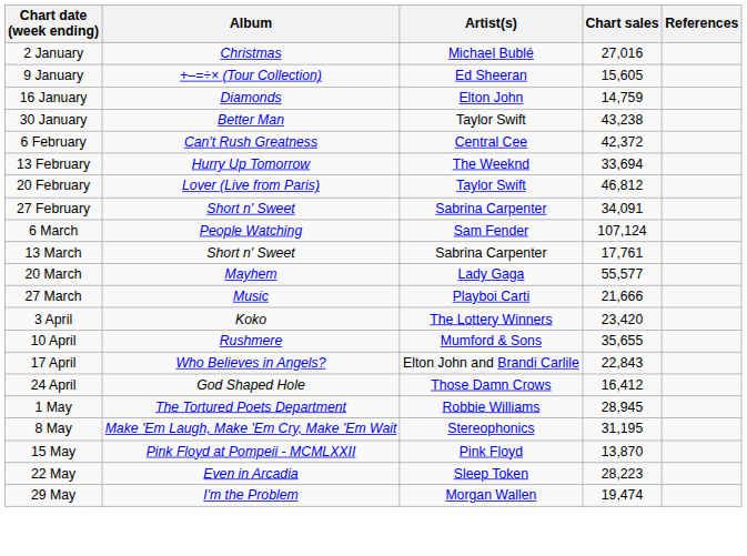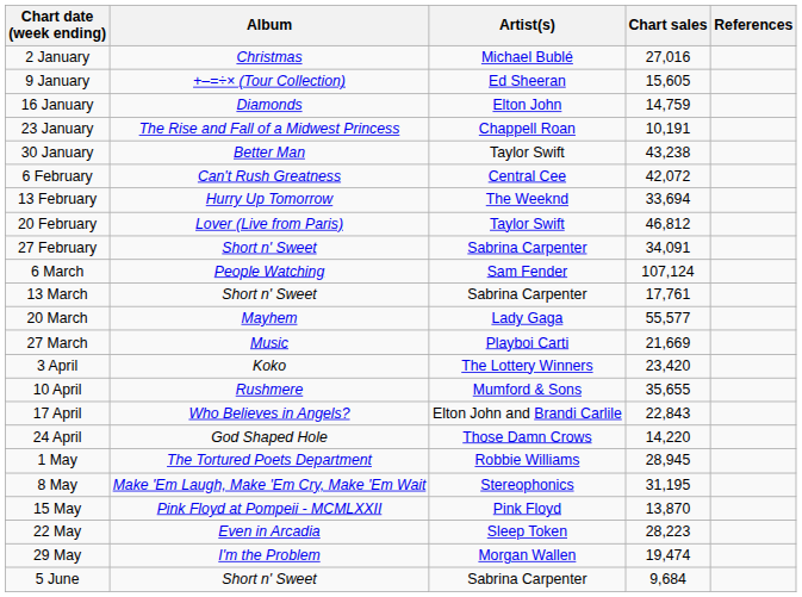 <table class="wikitable" style="font-size:97%; text-align:center;">
 <tr>
 <th>Chart date<br>(week ending)</th>
 <th>Album</th>
 <th>Artist(s)</th>
 <th>Chart sales</th>
 <th>References</th>
 </tr>
 <tr>
 <td>2 January</td>
 <td><em><a href='#'>Christmas</a></em></td>
 <td><a href='#'>Michael Bublé</a></td>
 <td>27,016</td>
 <td></td>
 </tr>
 <tr>
 <td>9 January</td>
 <td><em><a href='#'>+–=÷× (Tour Collection)</a></em></td>
 <td><a href='#'>Ed Sheeran</a></td>
 <td>15,605</td>
 <td></td>
 </tr>
 <tr>
 <td>16 January</td>
 <td><em><a href='#'>Diamonds</a></em></td>
 <td><a href='#'>Elton John</a></td>
 <td>14,759</td>
 <td></td>
 </tr>
 <tr>
+<td>23 January</td>
+<td><em><a href='#'>The Rise and Fall of a Midwest Princess</a></em></td>
+<td><a href='#'>Chappell Roan</a></td>
+<td>10,191</td>
+<td></td>
+</tr>
+<tr>
 <td>30 January</td>
 <td><em><a href='#'>Better Man</a></em></td>
 <td>Taylor Swift</td>
 <td>43,238</td>
 <td></td>
 </tr>
 <tr>
 <td>6 February</td>
 <td><em><a href='#'>Can't Rush Greatness</a></em></td>
 <td><a href='#'>Central Cee</a></td>
-<td>42,372</td>
+<td>42,072</td>
 <td></td>
 </tr>
 <tr>
 <td>13 February</td>
 <td><em><a href='#'>Hurry Up Tomorrow</a></em></td>
 <td><a href='#'>The Weeknd</a></td>
 <td>33,694</td>
 <td></td>
 </tr>
 <tr>
 <td>20 February</td>
 <td><em><a href='#'>Lover (Live from Paris)</a></em></td>
 <td><a href='#'>Taylor Swift</a></td>
 <td>46,812</td>
 <td></td>
 </tr>
 <tr>
 <td>27 February</td>
 <td><em><a href='#'>Short n' Sweet</a></em></td>
 <td><a href='#'>Sabrina Carpenter</a></td>
 <td>34,091</td>
 <td></td>
 </tr>
 <tr>
 <td>6 March</td>
 <td><em><a href='#'>People Watching</a></em></td>
 <td><a href='#'>Sam Fender</a></td>
 <td>107,124</td>
 <td></td>
 </tr>
 <tr>
 <td>13 March</td>
 <td><em>Short n' Sweet</em></td>
 <td>Sabrina Carpenter</td>
 <td>17,761</td>
 <td></td>
 </tr>
 <tr>
 <td>20 March</td>
 <td><em><a href='#'>Mayhem</a></em></td>
 <td><a href='#'>Lady Gaga</a></td>
 <td>55,577</td>
 <td></td>
 </tr>
 <tr>
 <td>27 March</td>
 <td><em><a href='#'>Music</a></em></td>
 <td><a href='#'>Playboi Carti</a></td>
-<td>21,666</td>
+<td>21,669</td>
 <td></td>
 </tr>
 <tr>
 <td>3 April</td>
 <td><em>Koko</em></td>
 <td><a href='#'>The Lottery Winners</a></td>
 <td>23,420</td>
 <td></td>
 </tr>
 <tr>
 <td>10 April</td>
 <td><em><a href='#'>Rushmere</a></em></td>
 <td><a href='#'>Mumford & Sons</a></td>
 <td>35,655</td>
 <td></td>
 </tr>
 <tr>
 <td>17 April</td>
 <td><em><a href='#'>Who Believes in Angels?</a></em></td>
 <td>Elton John and <a href='#'>Brandi Carlile</a></td>
 <td>22,843</td>
 <td></td>
 </tr>
 <tr>
 <td>24 April</td>
 <td><em>God Shaped Hole</em></td>
 <td><a href='#'>Those Damn Crows</a></td>
-<td>16,412</td>
+<td>14,220</td>
 <td></td>
 </tr>
 <tr>
 <td>1 May</td>
 <td><em><a href='#'>The Tortured Poets Department</a></em></td>
 <td><a href='#'>Robbie Williams</a></td>
 <td>28,945</td>
 <td></td>
 </tr>
 <tr>
 <td>8 May</td>
 <td><em><a href='#'>Make 'Em Laugh, Make 'Em Cry, Make 'Em Wait</a></em></td>
 <td><a href='#'>Stereophonics</a></td>
 <td>31,195</td>
 <td></td>
 </tr>
 <tr>
 <td>15 May</td>
 <td><em><a href='#'>Pink Floyd at Pompeii - MCMLXXII</a></em></td>
 <td><a href='#'>Pink Floyd</a></td>
 <td>13,870</td>
 <td></td>
 </tr>
 <tr>
 <td>22 May</td>
 <td><em><a href='#'>Even in Arcadia</a></em></td>
 <td><a href='#'>Sleep Token</a></td>
 <td>28,223</td>
 <td></td>
 </tr>
 <tr>
 <td>29 May</td>
 <td><em><a href='#'>I'm the Problem</a></em></td>
 <td><a href='#'>Morgan Wallen</a></td>
 <td>19,474</td>
 <td></td>
 </tr>
+<tr>
+<td>5 June</td>
+<td><em>Short n' Sweet</em></td>
+<td>Sabrina Carpenter</td>
+<td>9,684</td>
+<td></td>
+</tr>
 </table>
